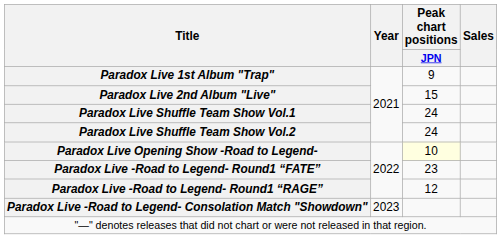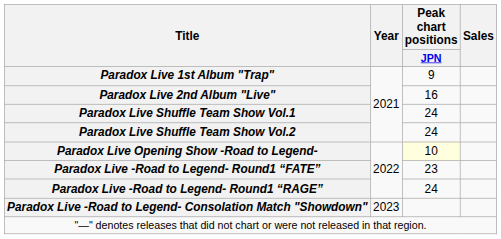 <table class="wikitable plainrowheaders" style="text-align:center;">
 <tr>
 <th scope="col" rowspan="2">Title</th>
 <th scope="col" rowspan="2">Year</th>
 <th scope="col" colspan="1" width="30">Peak chart positions</th>
 <th scope="col" rowspan="2">Sales<br></th>
 </tr>
 <tr>
 <th scope="col" style="font-size:90%;"><a href='#'>JPN</a><br></th>
 </tr>
 <tr>
 <th scope="row"><em>Paradox Live 1st Album "Trap"</em></th>
 <td rowspan="4">2021</td>
 <td>9</td>
 <td></td>
 </tr>
 <tr>
 <th scope="row"><em>Paradox Live 2nd Album "Live"</em></th>
-<td>15</td>
+<td>16</td>
 <td></td>
 </tr>
 <tr>
 <th scope="row"><em>Paradox Live Shuffle Team Show Vol.1</em></th>
 <td>24</td>
 <td></td>
 </tr>
 <tr>
 <th scope="row"><em>Paradox Live Shuffle Team Show Vol.2</em></th>
 <td>24</td>
 <td></td>
 </tr>
 <tr>
 <th scope="row"><em>Paradox Live Opening Show -Road to Legend-</em></th>
 <td rowspan="3">2022</td>
 <td style="background: lightyellow;">10</td>
 <td></td>
 </tr>
 <tr>
 <th scope="row"><em>Paradox Live -Road to Legend- Round1 “FATE”</em></th>
 <td>23</td>
 <td></td>
 </tr>
 <tr>
 <th scope="row"><em>Paradox Live -Road to Legend- Round1 “RAGE”</em></th>
-<td>12</td>
+<td>24</td>
 <td></td>
 </tr>
 <tr>
 <th scope="row"><em>Paradox Live -Road to Legend- Consolation Match "Showdown"</em></th>
 <td>2023</td>
 <td></td>
 <td></td>
 </tr>
 <tr>
 <td colspan="5" style="font-size:90%;">"—" denotes releases that did not chart or were not released in that region.</td>
 </tr>
 </table>
